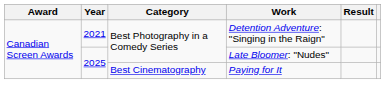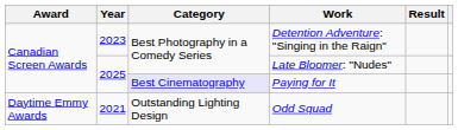 <table class="wikitable sortable">
 <tr style="background:#ccc; text-align:center;">
 <th>Award</th>
 <th>Year</th>
 <th>Category</th>
 <th>Work</th>
 <th>Result</th>
 <th class="unsortable"></th>
 </tr>
 <tr>
 <td rowspan=3><a href='#'>Canadian Screen Awards</a></td>
-<td><a href='#'>2021</a></td>
+<td><a href='#'>2023</a></td>
 <td rowspan=2>Best Photography in a Comedy Series</td>
 <td><em><a href='#'>Detention Adventure</a></em>: "Singing in the Raign"</td>
 <td></td>
 <td></td>
 </tr>
 <tr>
 <td rowspan=2><a href='#'>2025</a></td>
 <td><em><a href='#'>Late Bloomer</a></em>: "Nudes"</td>
 <td></td>
 <td></td>
 </tr>
 <tr>
-<td><a href='#'>Best Cinematography</a></td>
+<td style="background: lavender;"><a href='#'>Best Cinematography</a></td>
 <td><em><a href='#'>Paying for It</a></em></td>
 <td></td>
 <td></td>
 </tr>
+<tr>
+<td><a href='#'>Daytime Emmy Awards</a></td>
+<td><a href='#'>2021</a></td>
+<td>Outstanding Lighting Design</td>
+<td><em><a href='#'>Odd Squad</a></em></td>
+<td></td>
+<td></td>
+</tr>
 </table>
